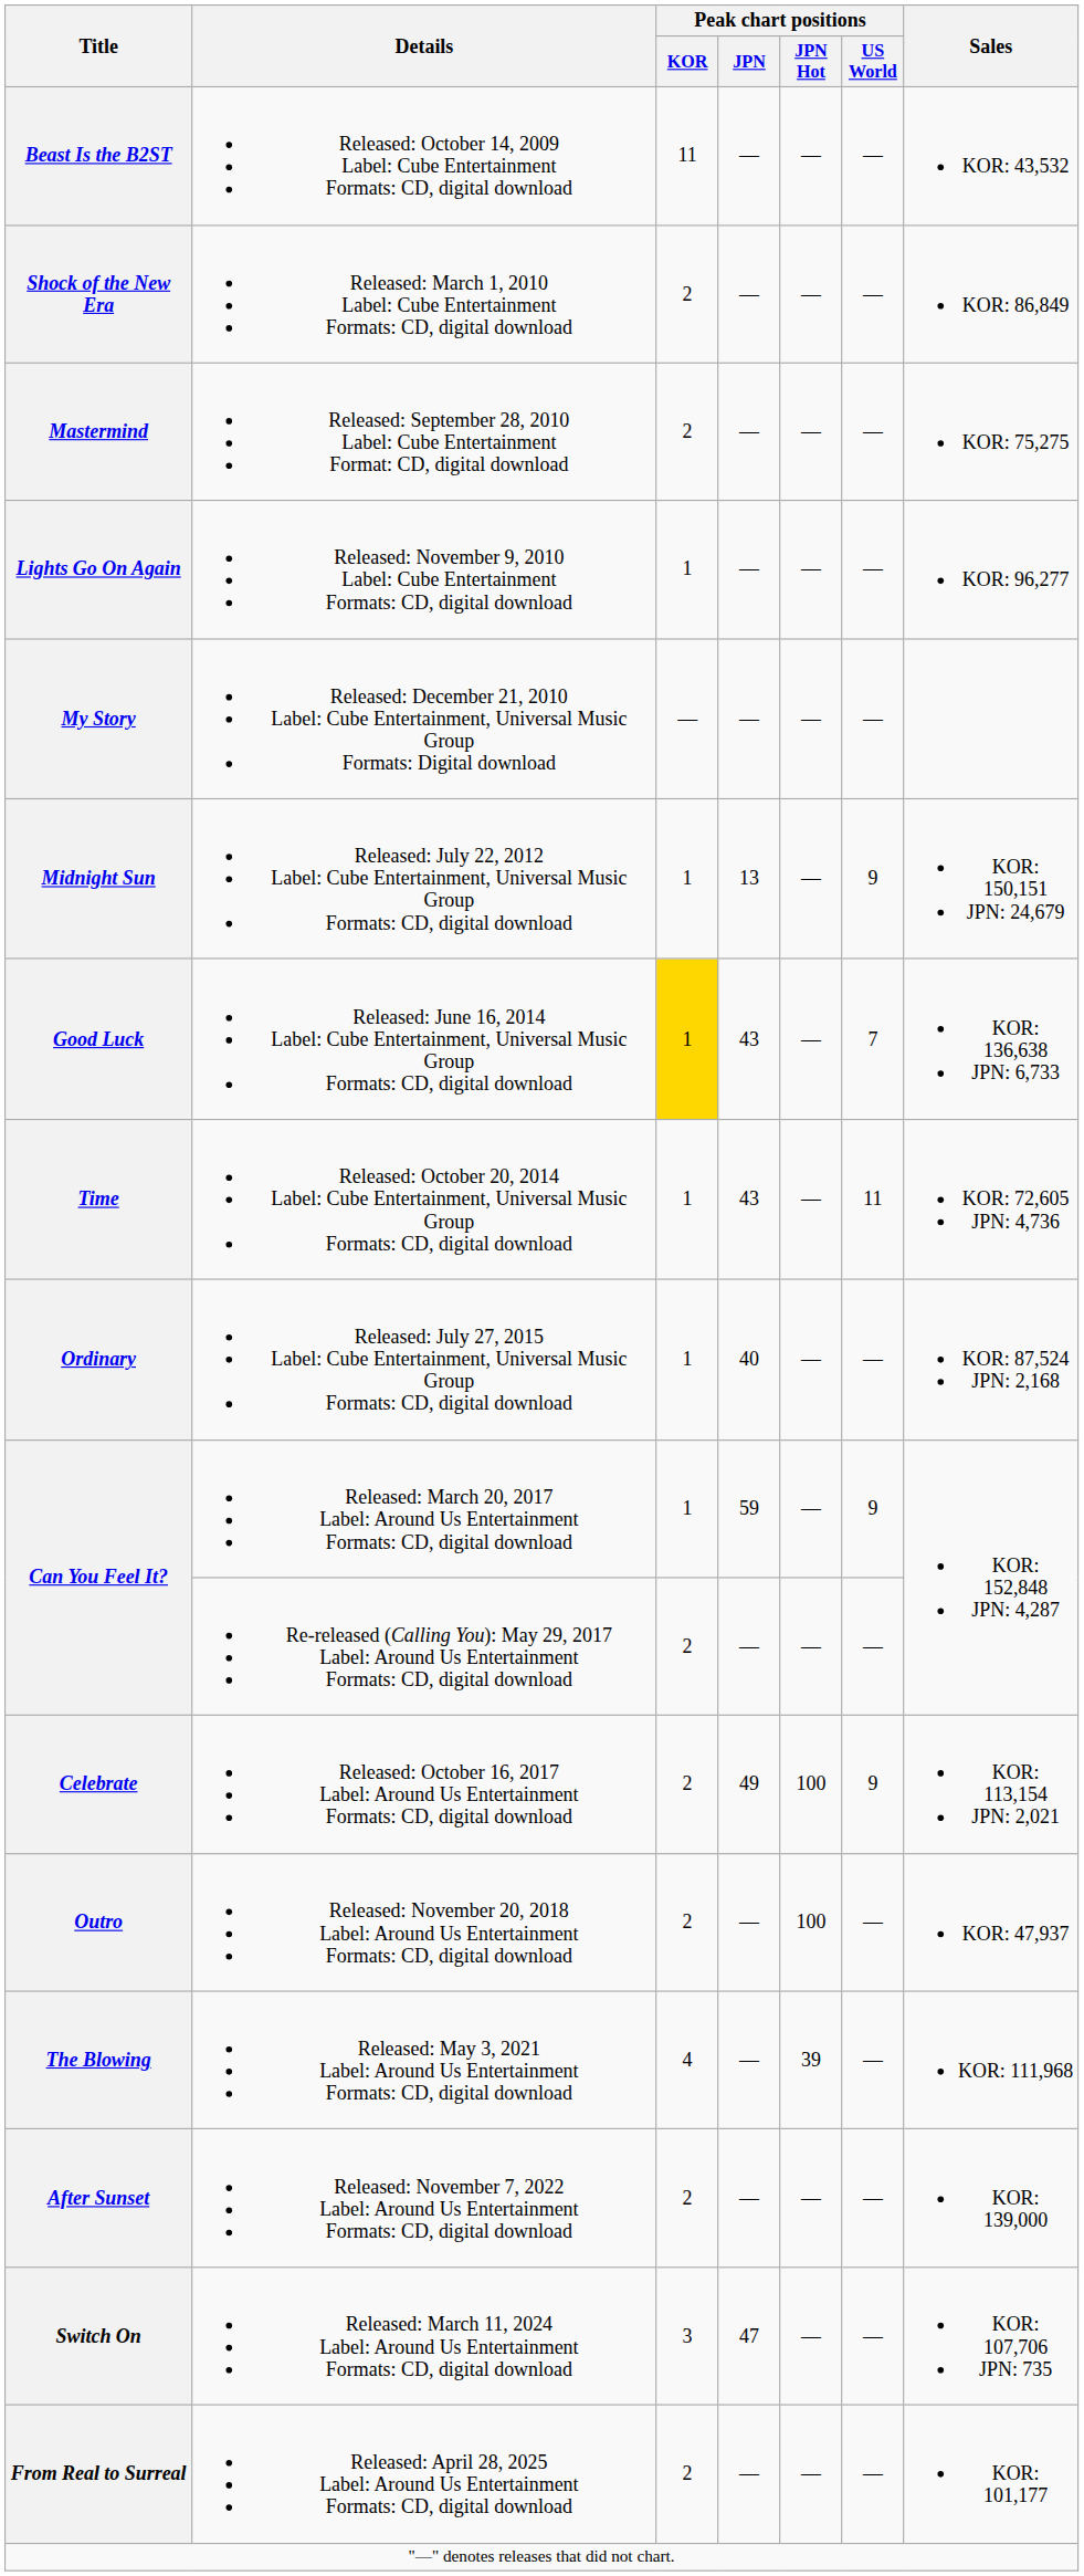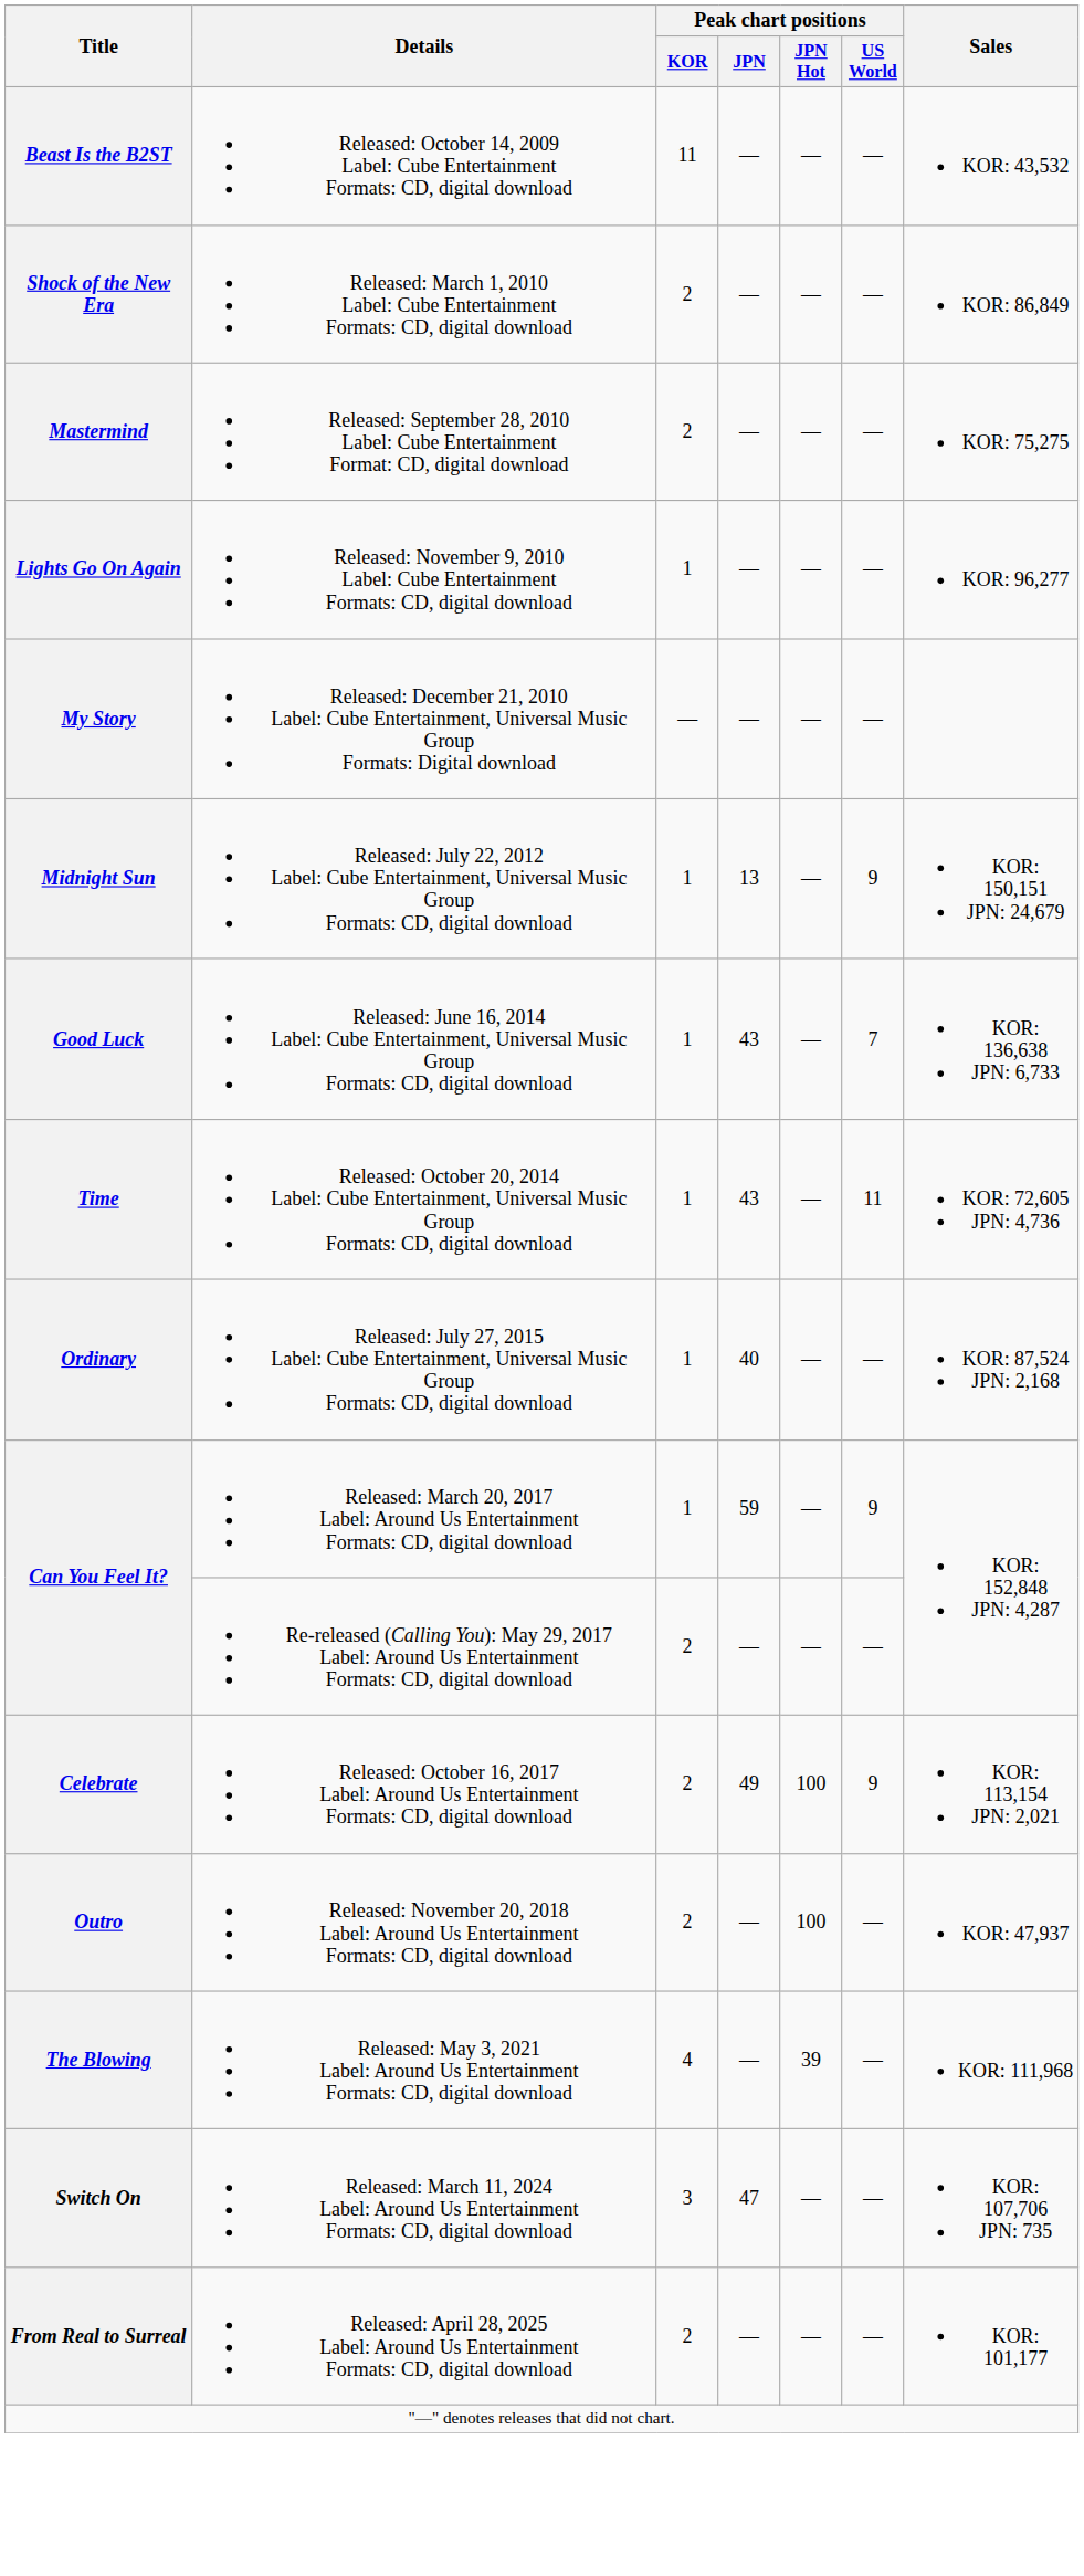 <table class="wikitable plainrowheaders" style="text-align:center;">
 <tr>
 <th rowspan="2">Title</th>
 <th rowspan="2">Details</th>
 <th colspan="4">Peak chart positions</th>
 <th rowspan="2">Sales</th>
 </tr>
 <tr>
 <th scope="col" style="width:3em;font-size:90%;"><a href='#'>KOR</a><br></th>
 <th scope="col" style="width:3em;font-size:90%;"><a href='#'>JPN</a><br></th>
 <th scope="col" style="width:3em;font-size:90%;"><a href='#'>JPN Hot</a><br></th>
 <th scope="col" style="width:3em;font-size:90%;"><a href='#'>US<br>World</a><br></th>
 </tr>
 <tr>
 <th scope="row"><em><a href='#'>Beast Is the B2ST</a></em></th>
 <td><br><ul><li>Released: October 14, 2009</li><li>Label: Cube Entertainment</li><li>Formats: CD, digital download</li></ul></td>
 <td>11</td>
 <td>—</td>
 <td>—</td>
 <td>—</td>
 <td><br><ul><li>KOR: 43,532</li></ul></td>
 </tr>
 <tr>
 <th scope="row"><em><a href='#'>Shock of the New Era</a></em></th>
 <td><br><ul><li>Released: March 1, 2010</li><li>Label: Cube Entertainment</li><li>Formats: CD, digital download</li></ul></td>
 <td>2</td>
 <td>—</td>
 <td>—</td>
 <td>—</td>
 <td><br><ul><li>KOR: 86,849</li></ul></td>
 </tr>
 <tr>
 <th scope="row"><em><a href='#'>Mastermind</a></em></th>
 <td><br><ul><li>Released: September 28, 2010</li><li>Label: Cube Entertainment</li><li>Format: CD, digital download</li></ul></td>
 <td>2</td>
 <td>—</td>
 <td>—</td>
 <td>—</td>
 <td><br><ul><li>KOR: 75,275</li></ul></td>
 </tr>
 <tr>
 <th scope="row"><em><a href='#'>Lights Go On Again</a></em></th>
 <td><br><ul><li>Released: November 9, 2010</li><li>Label: Cube Entertainment</li><li>Formats: CD, digital download</li></ul></td>
 <td>1</td>
 <td>—</td>
 <td>—</td>
 <td>—</td>
 <td><br><ul><li>KOR: 96,277</li></ul></td>
 </tr>
 <tr>
 <th scope="row"><em><a href='#'>My Story</a></em></th>
 <td><br><ul><li>Released: December 21, 2010</li><li>Label: Cube Entertainment, Universal Music Group</li><li>Formats: Digital download</li></ul></td>
 <td>—</td>
 <td>—</td>
 <td>—</td>
 <td>—</td>
 <td></td>
 </tr>
 <tr>
 <th scope="row"><em><a href='#'>Midnight Sun</a></em></th>
 <td><br><ul><li>Released: July 22, 2012</li><li>Label: Cube Entertainment, Universal Music Group</li><li>Formats: CD, digital download</li></ul></td>
 <td>1</td>
 <td>13</td>
 <td>—</td>
 <td>9</td>
 <td><br><ul><li>KOR: 150,151</li><li>JPN: 24,679</li></ul></td>
 </tr>
 <tr>
 <th scope="row"><em><a href='#'>Good Luck</a></em></th>
 <td><br><ul><li>Released: June 16, 2014</li><li>Label: Cube Entertainment, Universal Music Group</li><li>Formats: CD, digital download</li></ul></td>
-<td style="background: gold;">1</td>
+<td>1</td>
 <td>43</td>
 <td>—</td>
 <td>7</td>
 <td><br><ul><li>KOR: 136,638</li><li>JPN: 6,733</li></ul></td>
 </tr>
 <tr>
 <th scope="row"><em><a href='#'>Time</a></em></th>
 <td><br><ul><li>Released: October 20, 2014</li><li>Label: Cube Entertainment, Universal Music Group</li><li>Formats: CD, digital download</li></ul></td>
 <td>1</td>
 <td>43</td>
 <td>—</td>
 <td>11</td>
 <td><br><ul><li>KOR: 72,605</li><li>JPN: 4,736</li></ul></td>
 </tr>
 <tr>
 <th scope="row"><em><a href='#'>Ordinary</a></em></th>
 <td><br><ul><li>Released: July 27, 2015</li><li>Label: Cube Entertainment, Universal Music Group</li><li>Formats: CD, digital download</li></ul></td>
 <td>1</td>
 <td>40</td>
 <td>—</td>
 <td>—</td>
 <td><br><ul><li>KOR: 87,524</li><li>JPN: 2,168</li></ul></td>
 </tr>
 <tr>
 <th scope="row" rowspan="2"><em><a href='#'>Can You Feel It?</a></em></th>
 <td><br><ul><li>Released: March 20, 2017</li><li>Label: Around Us Entertainment</li><li>Formats: CD, digital download</li></ul></td>
 <td>1</td>
 <td>59</td>
 <td>—</td>
 <td>9</td>
 <td rowspan="2"><br><ul><li>KOR: 152,848</li><li>JPN: 4,287</li></ul></td>
 </tr>
 <tr>
 <td><br><ul><li>Re-released (<em>Calling You</em>): May 29, 2017</li><li>Label: Around Us Entertainment</li><li>Formats: CD, digital download</li></ul></td>
 <td>2</td>
 <td>—</td>
 <td>—</td>
 <td>—</td>
 </tr>
 <tr>
 <th scope="row"><em><a href='#'>Celebrate</a></em></th>
 <td><br><ul><li>Released: October 16, 2017</li><li>Label: Around Us Entertainment</li><li>Formats: CD, digital download</li></ul></td>
 <td>2</td>
 <td>49</td>
 <td>100</td>
 <td>9</td>
 <td><br><ul><li>KOR: 113,154</li><li>JPN: 2,021</li></ul></td>
 </tr>
 <tr>
 <th scope="row"><em><a href='#'>Outro</a></em></th>
 <td><br><ul><li>Released: November 20, 2018</li><li>Label: Around Us Entertainment</li><li>Formats: CD, digital download</li></ul></td>
 <td>2</td>
 <td>—</td>
 <td>100</td>
 <td>—</td>
 <td><br><ul><li>KOR: 47,937</li></ul></td>
 </tr>
 <tr>
 <th scope="row"><em><a href='#'>The Blowing</a></em></th>
 <td><br><ul><li>Released: May 3, 2021</li><li>Label: Around Us Entertainment</li><li>Formats: CD, digital download</li></ul></td>
 <td>4</td>
 <td>—</td>
 <td>39</td>
 <td>—</td>
 <td><br><ul><li>KOR: 111,968</li></ul></td>
 </tr>
 <tr>
-<th scope="row"><em><a href='#'>After Sunset</a></em></th>
-<td><br><ul><li>Released: November 7, 2022</li><li>Label: Around Us Entertainment</li><li>Formats: CD, digital download</li></ul></td>
-<td>2</td>
-<td>—</td>
-<td>—</td>
-<td>—</td>
-<td><br><ul><li>KOR: 139,000</li></ul></td>
-</tr>
-<tr>
 <th scope="row"><em>Switch On</em></th>
 <td><br><ul><li>Released: March 11, 2024</li><li>Label: Around Us Entertainment</li><li>Formats: CD, digital download</li></ul></td>
 <td>3</td>
 <td>47</td>
 <td>—</td>
 <td>—</td>
 <td><br><ul><li>KOR: 107,706</li><li>JPN: 735</li></ul></td>
 </tr>
 <tr>
 <th scope="row"><em>From Real to Surreal</em></th>
 <td><br><ul><li>Released: April 28, 2025</li><li>Label: Around Us Entertainment</li><li>Formats: CD, digital download</li></ul></td>
 <td>2</td>
 <td>—</td>
 <td>—</td>
 <td>—</td>
 <td><br><ul><li>KOR: 101,177</li></ul></td>
 </tr>
 <tr>
 <td colspan="7" style="font-size:85%;">"—" denotes releases that did not chart.</td>
 </tr>
 </table>
